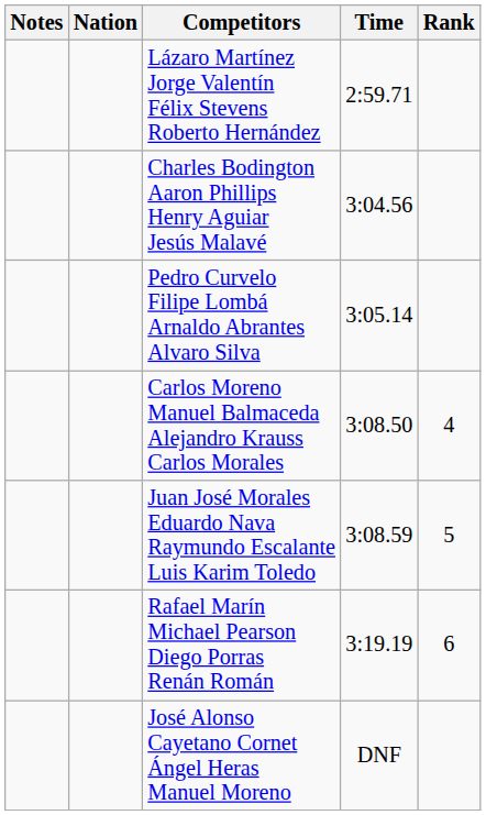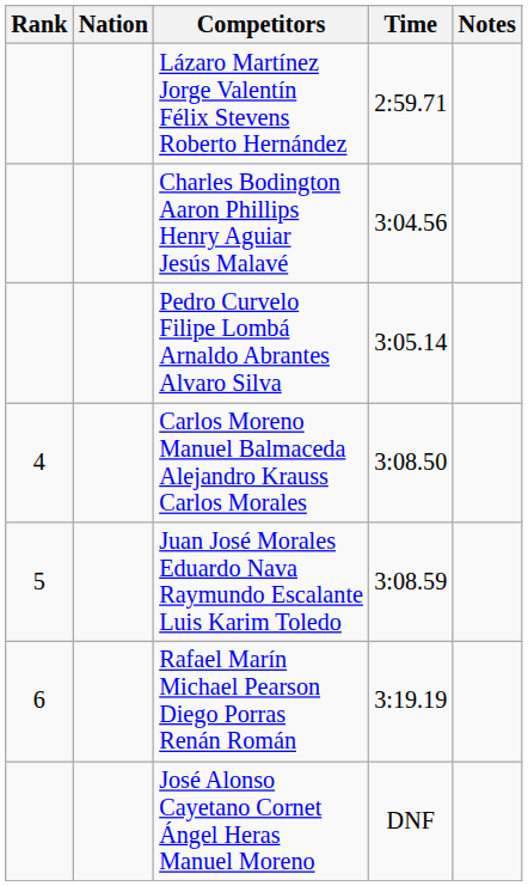 <table class="wikitable sortable" style="text-align:center">
 <tr>
-<th>Notes</th>
+<th>Rank</th>
 <th>Nation</th>
 <th>Competitors</th>
 <th>Time</th>
-<th>Rank</th>
+<th>Notes</th>
 </tr>
 <tr>
-<td></td>
+<td align=center></td>
 <td align=left></td>
 <td align=left><a href='#'>Lázaro Martínez</a><br><a href='#'>Jorge Valentín</a><br><a href='#'>Félix Stevens</a><br><a href='#'>Roberto Hernández</a></td>
 <td>2:59.71</td>
-<td align=center></td>
+<td></td>
 </tr>
 <tr>
-<td></td>
+<td align=center></td>
 <td align=left></td>
 <td align=left><a href='#'>Charles Bodington</a><br><a href='#'>Aaron Phillips</a><br><a href='#'>Henry Aguiar</a><br><a href='#'>Jesús Malavé</a></td>
 <td>3:04.56</td>
-<td align=center></td>
+<td></td>
 </tr>
 <tr>
-<td></td>
+<td align=center></td>
 <td align=left></td>
 <td align=left><a href='#'>Pedro Curvelo</a><br><a href='#'>Filipe Lombá</a><br><a href='#'>Arnaldo Abrantes</a><br><a href='#'>Alvaro Silva</a></td>
 <td>3:05.14</td>
-<td align=center></td>
+<td></td>
 </tr>
 <tr>
-<td></td>
+<td align=center>4</td>
 <td align=left></td>
 <td align=left><a href='#'>Carlos Moreno</a><br><a href='#'>Manuel Balmaceda</a><br><a href='#'>Alejandro Krauss</a><br><a href='#'>Carlos Morales</a></td>
 <td>3:08.50</td>
-<td align=center>4</td>
+<td></td>
 </tr>
 <tr>
-<td></td>
+<td align=center>5</td>
 <td align=left></td>
 <td align=left><a href='#'>Juan José Morales</a><br><a href='#'>Eduardo Nava</a><br><a href='#'>Raymundo Escalante</a><br><a href='#'>Luis Karim Toledo</a></td>
 <td>3:08.59</td>
-<td align=center>5</td>
+<td></td>
 </tr>
 <tr>
-<td></td>
+<td align=center>6</td>
 <td align=left></td>
 <td align=left><a href='#'>Rafael Marín</a><br><a href='#'>Michael Pearson</a><br><a href='#'>Diego Porras</a><br><a href='#'>Renán Román</a></td>
 <td>3:19.19</td>
-<td align=center>6</td>
+<td></td>
 </tr>
 <tr>
-<td></td>
+<td align=center></td>
 <td align=left></td>
 <td align=left><a href='#'>José Alonso</a><br><a href='#'>Cayetano Cornet</a><br><a href='#'>Ángel Heras</a><br><a href='#'>Manuel Moreno</a></td>
 <td>DNF</td>
-<td align=center></td>
+<td></td>
 </tr>
 </table>
